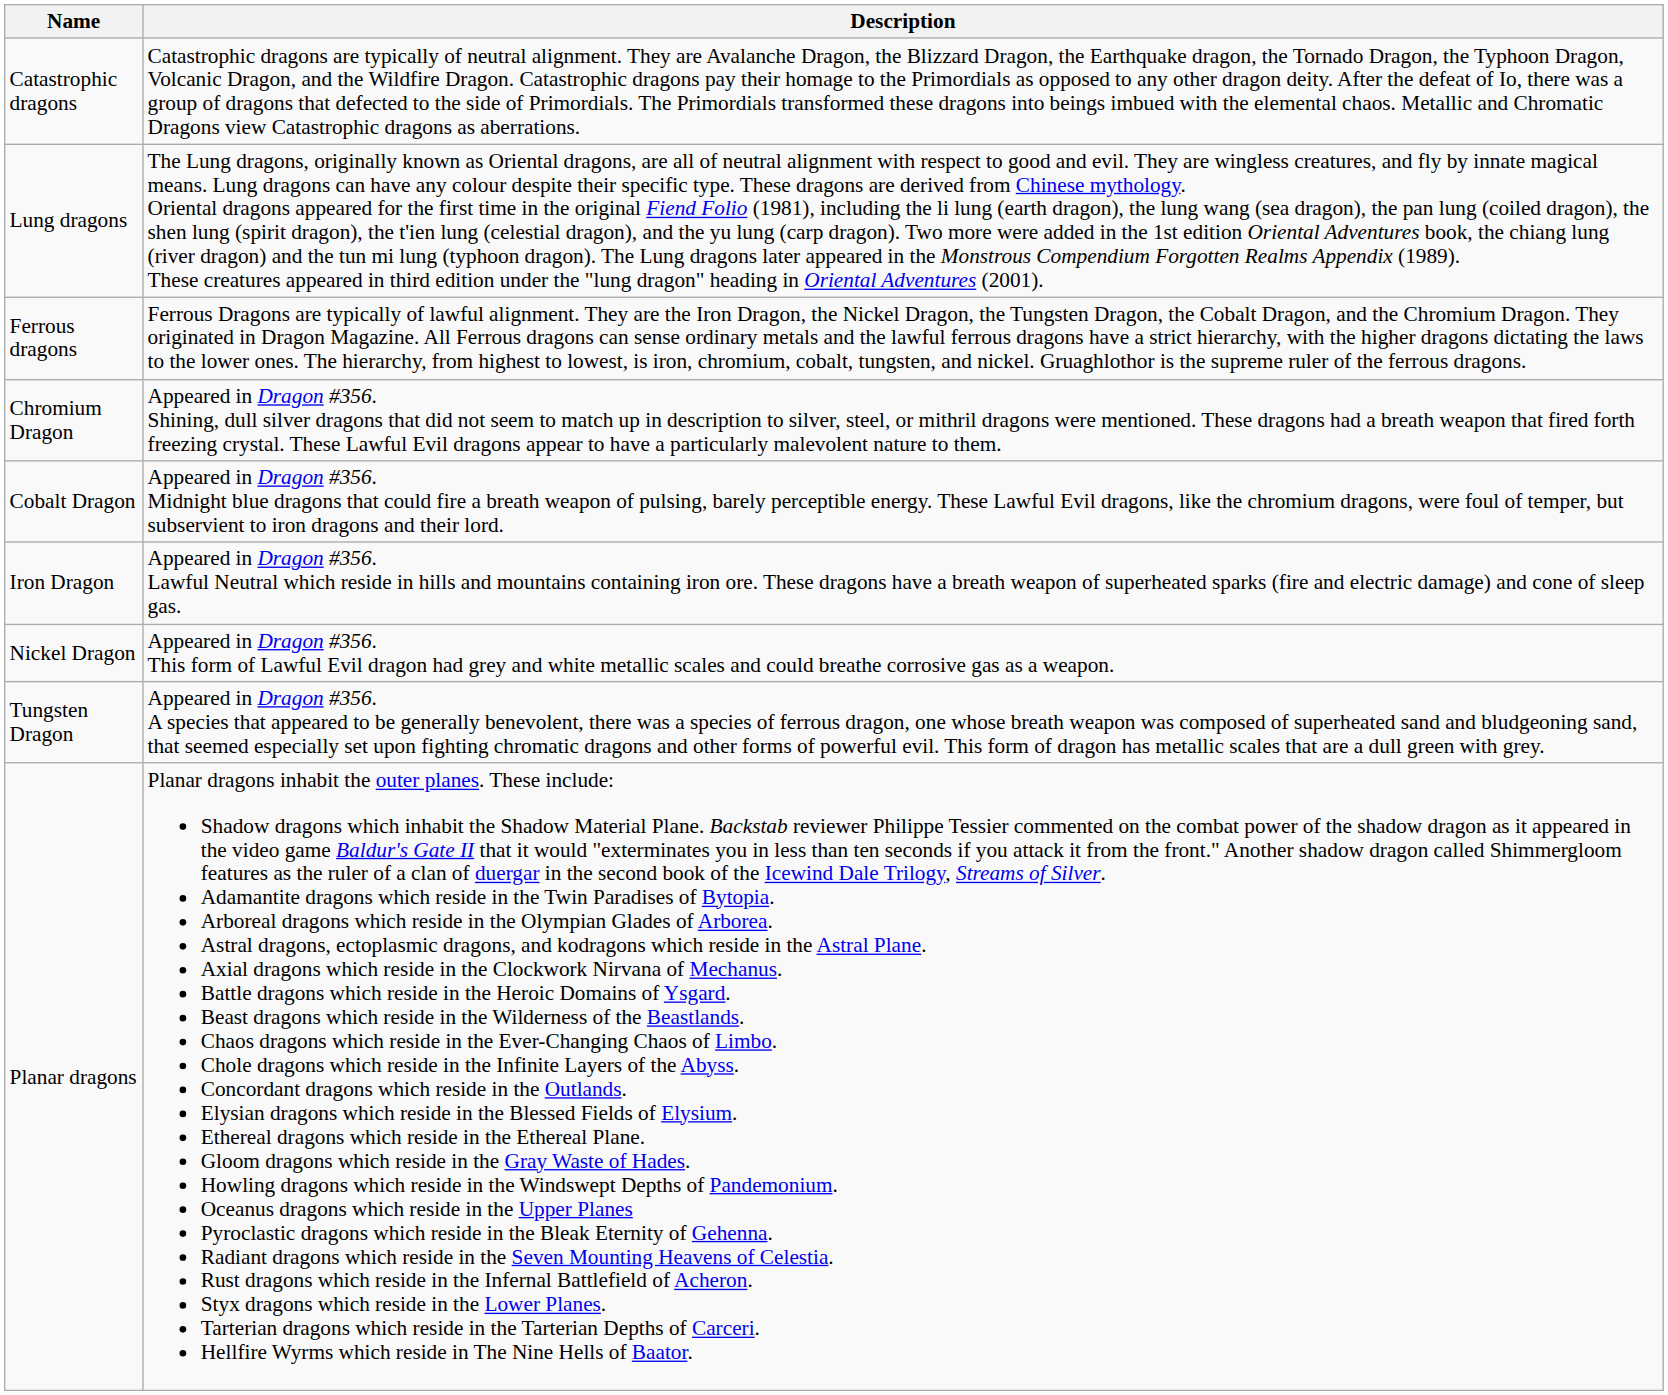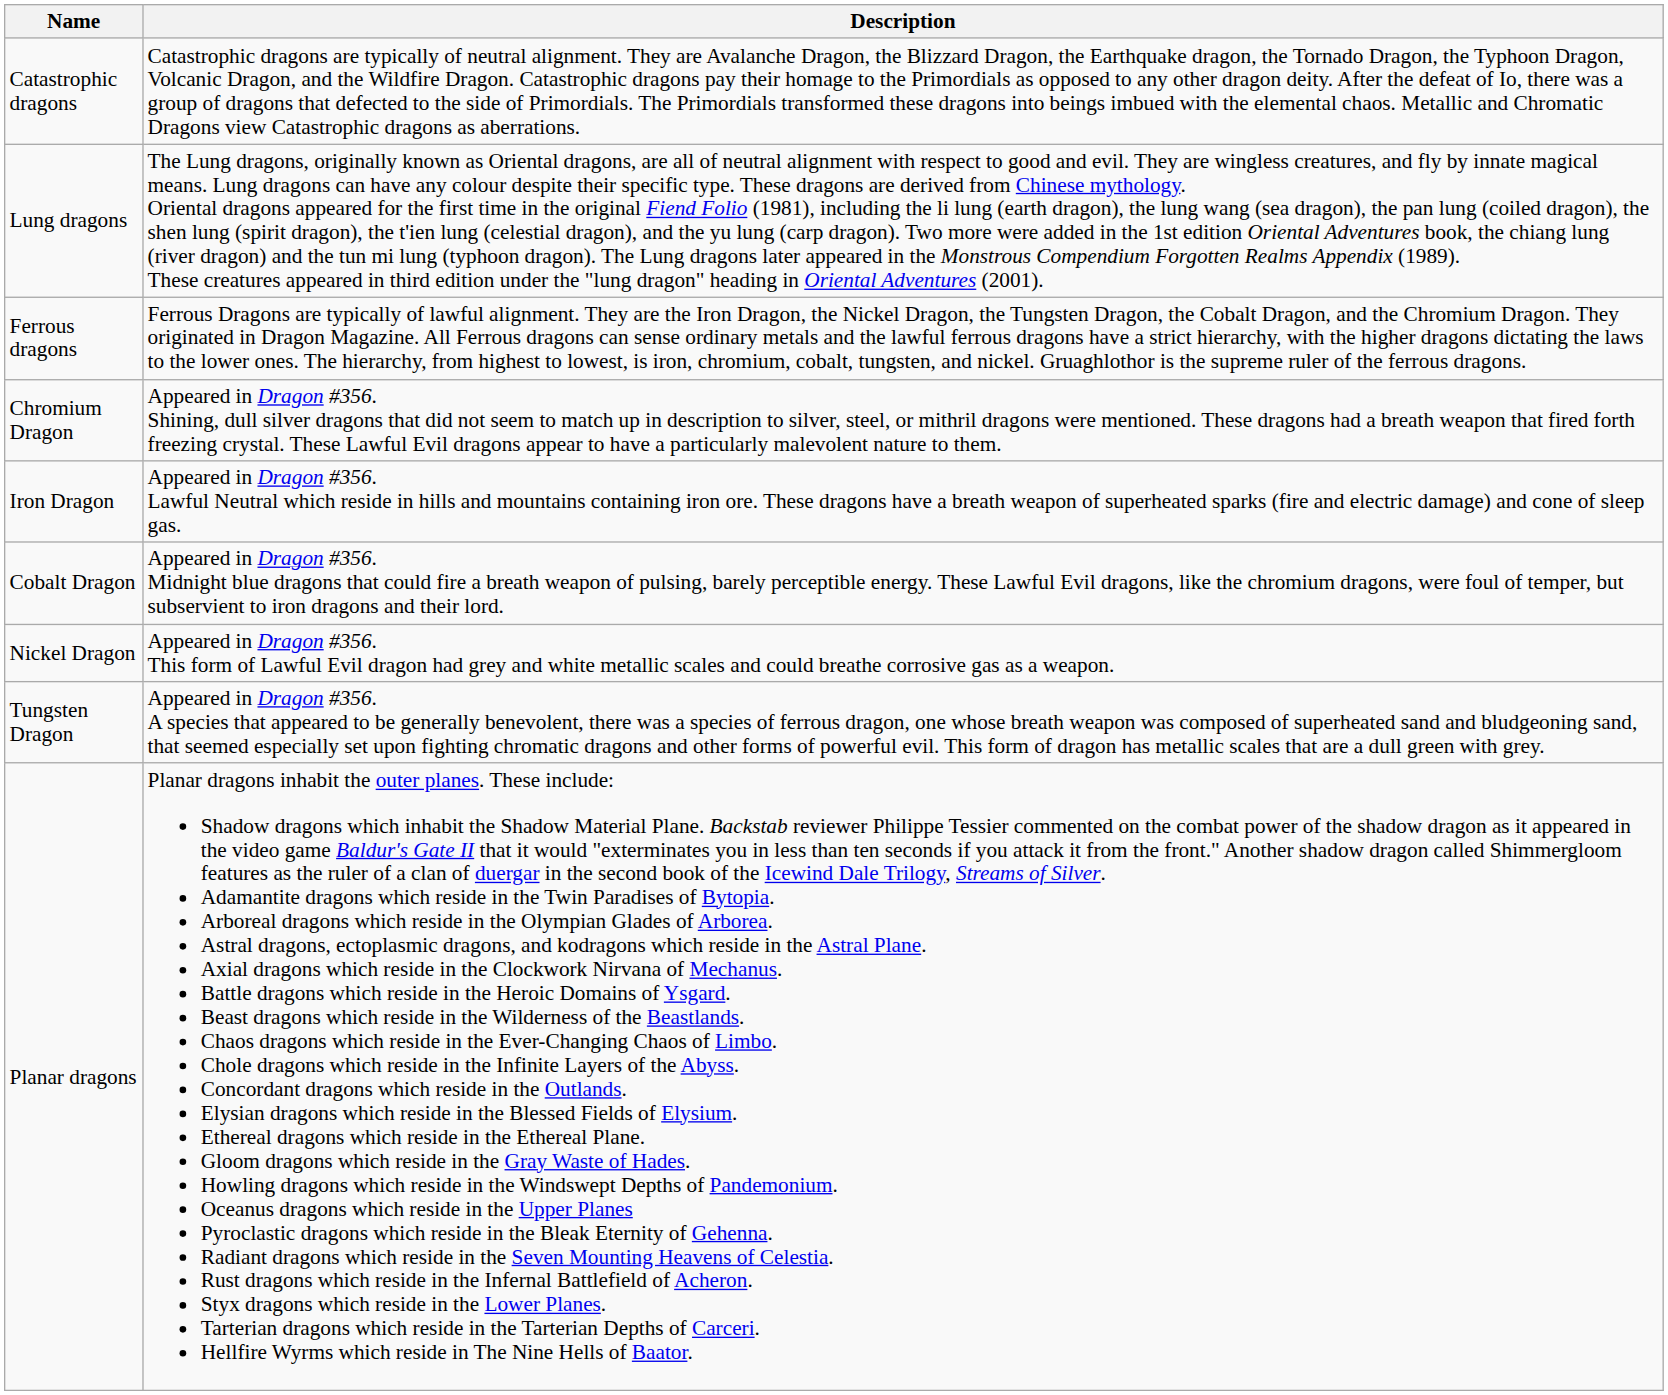 <table class="wikitable">
 <tr>
 <th>Name</th>
 <th>Description</th>
 </tr>
 <tr>
 <td>Catastrophic dragons</td>
 <td>Catastrophic dragons are typically of neutral alignment. They are Avalanche Dragon, the Blizzard Dragon, the Earthquake dragon, the Tornado Dragon, the Typhoon Dragon, Volcanic Dragon, and the Wildfire Dragon.  Catastrophic dragons pay their homage to the Primordials as opposed to any other dragon deity.  After the defeat of Io, there was a group of dragons that defected to the side of Primordials. The Primordials transformed these dragons into beings imbued with the elemental chaos.  Metallic and Chromatic Dragons view Catastrophic dragons as aberrations.</td>
 </tr>
 <tr>
 <td>Lung dragons</td>
 <td>The Lung dragons, originally known as Oriental dragons, are all of neutral alignment with respect to good and evil. They are wingless creatures, and fly by innate magical means. Lung dragons can have any colour despite their specific type. These dragons are derived from <a href='#'>Chinese mythology</a>.<br>Oriental dragons appeared for the first time in the original <em><a href='#'>Fiend Folio</a></em> (1981), including the li lung (earth dragon), the lung wang (sea dragon), the pan lung (coiled dragon), the shen lung (spirit dragon), the t'ien lung (celestial dragon), and the yu lung (carp dragon). Two more were added in the 1st edition <em>Oriental Adventures</em> book, the chiang lung (river dragon) and the tun mi lung (typhoon dragon).  The Lung dragons later appeared in the <em>Monstrous Compendium Forgotten Realms Appendix</em> (1989).<br>These creatures appeared in third edition under the "lung dragon" heading in <em><a href='#'>Oriental Adventures</a></em> (2001).</td>
 </tr>
 <tr>
 <td>Ferrous dragons</td>
 <td>Ferrous Dragons are typically of lawful alignment. They are the Iron Dragon, the Nickel Dragon, the Tungsten Dragon, the Cobalt Dragon, and the Chromium Dragon. They originated in Dragon Magazine. All Ferrous dragons can sense ordinary metals and the lawful ferrous dragons have a strict hierarchy, with the higher dragons dictating the laws to the lower ones. The hierarchy, from highest to lowest, is iron, chromium, cobalt, tungsten, and nickel. Gruaghlothor is the supreme ruler of the ferrous dragons.</td>
 </tr>
 <tr>
 <td>Chromium Dragon</td>
 <td>Appeared in <em><a href='#'>Dragon</a> #356</em>.<br>Shining, dull silver dragons that did not seem to match up in description to silver, steel, or mithril dragons were mentioned. These dragons had a breath weapon that fired forth freezing crystal. These Lawful Evil dragons appear to have a particularly malevolent nature to them.</td>
 </tr>
 <tr>
+<td>Iron Dragon</td>
+<td>Appeared in <em><a href='#'>Dragon</a> #356</em>.<br>Lawful Neutral which reside in hills and mountains containing iron ore. These dragons have a breath weapon of superheated sparks (fire and electric damage) and cone of sleep gas.</td>
+</tr>
+<tr>
 <td>Cobalt Dragon</td>
 <td>Appeared in <em><a href='#'>Dragon</a> #356</em>.<br>Midnight blue dragons that could fire a breath weapon of pulsing, barely perceptible energy. These Lawful Evil dragons, like the chromium dragons, were foul of temper, but subservient to iron dragons and their lord.</td>
-</tr>
-<tr>
-<td>Iron Dragon</td>
-<td>Appeared in <em><a href='#'>Dragon</a> #356</em>.<br>Lawful Neutral which reside in hills and mountains containing iron ore. These dragons have a breath weapon of superheated sparks (fire and electric damage) and cone of sleep gas.</td>
 </tr>
 <tr>
 <td>Nickel Dragon</td>
 <td>Appeared in <em><a href='#'>Dragon</a> #356</em>.<br>This form of Lawful Evil dragon had grey and white metallic scales and could breathe corrosive gas as a weapon.</td>
 </tr>
 <tr>
 <td>Tungsten Dragon</td>
 <td>Appeared in <em><a href='#'>Dragon</a> #356</em>.<br>A species that appeared to be generally benevolent, there was a species of ferrous dragon, one whose breath weapon was composed of superheated sand and bludgeoning sand, that seemed especially set upon fighting chromatic dragons and other forms of powerful evil. This form of dragon has metallic scales that are a dull green with grey.</td>
 </tr>
 <tr>
 <td>Planar dragons</td>
 <td>Planar dragons inhabit the <a href='#'>outer planes</a>. These include:<br><ul><li>Shadow dragons which inhabit the Shadow Material Plane. <em>Backstab</em> reviewer Philippe Tessier commented on the combat power of the shadow dragon as it appeared in the video game <em><a href='#'>Baldur's Gate II</a></em> that it would "exterminates you in less than ten seconds if you attack it from the front." Another shadow dragon called Shimmergloom features as the ruler of a clan of <a href='#'>duergar</a> in the second book of the <a href='#'>Icewind Dale Trilogy</a>, <em><a href='#'>Streams of Silver</a></em>.</li><li>Adamantite dragons which reside in the Twin Paradises of <a href='#'>Bytopia</a>.</li><li>Arboreal dragons which reside in the Olympian Glades of <a href='#'>Arborea</a>.</li><li>Astral dragons, ectoplasmic dragons, and kodragons which reside in the <a href='#'>Astral Plane</a>.</li><li>Axial dragons which reside in the Clockwork Nirvana of <a href='#'>Mechanus</a>.</li><li>Battle dragons which reside in the Heroic Domains of <a href='#'>Ysgard</a>.</li><li>Beast dragons which reside in the Wilderness of the <a href='#'>Beastlands</a>.</li><li>Chaos dragons which reside in the Ever-Changing Chaos of <a href='#'>Limbo</a>.</li><li>Chole dragons which reside in the Infinite Layers of the <a href='#'>Abyss</a>.</li><li>Concordant dragons which reside in the <a href='#'>Outlands</a>.</li><li>Elysian dragons which reside in the Blessed Fields of <a href='#'>Elysium</a>.</li><li>Ethereal dragons which reside in the Ethereal Plane.</li><li>Gloom dragons which reside in the <a href='#'>Gray Waste of Hades</a>.</li><li>Howling dragons which reside in the Windswept Depths of <a href='#'>Pandemonium</a>.</li><li>Oceanus dragons which reside in the <a href='#'>Upper Planes</a></li><li>Pyroclastic dragons which reside in the Bleak Eternity of <a href='#'>Gehenna</a>.</li><li>Radiant dragons which reside in the <a href='#'>Seven Mounting Heavens of Celestia</a>.</li><li>Rust dragons which reside in the Infernal Battlefield of <a href='#'>Acheron</a>.</li><li>Styx dragons which reside in the <a href='#'>Lower Planes</a>.</li><li>Tarterian dragons which reside in the Tarterian Depths of <a href='#'>Carceri</a>. </li><li>Hellfire Wyrms which reside in The Nine Hells of <a href='#'>Baator</a>. </li></ul></td>
 </tr>
 <tr>
 </tr>
 </table>
